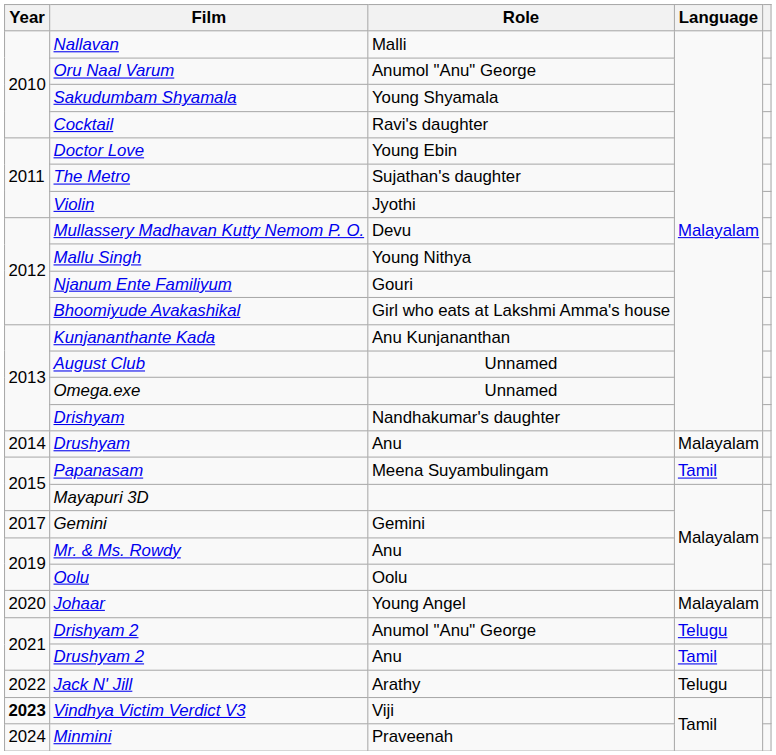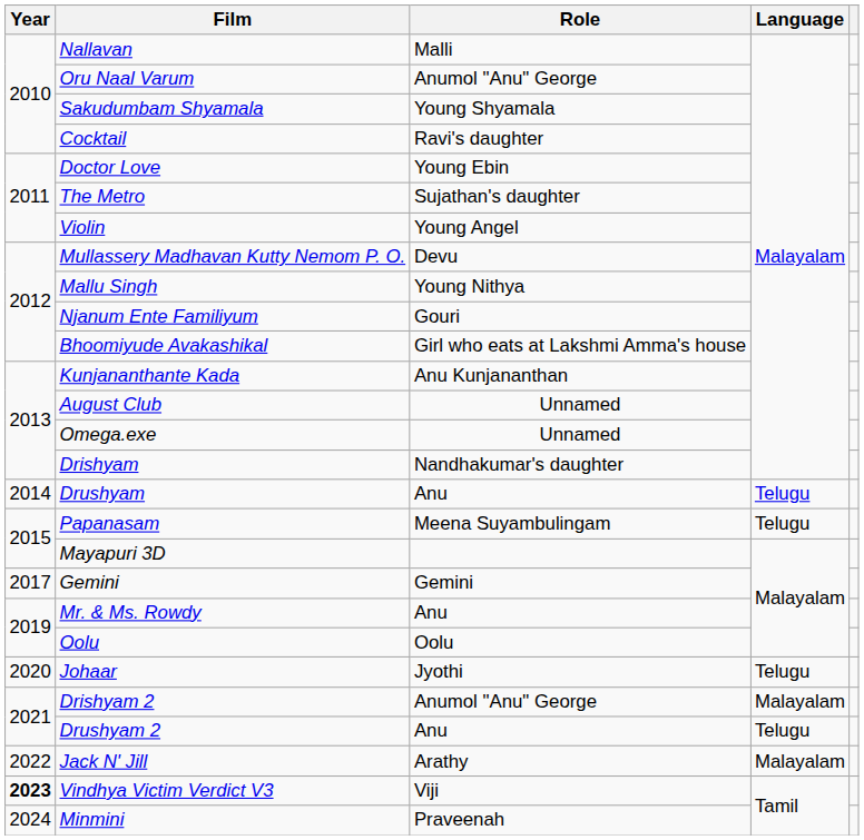 <table class="wikitable sortable">
 <tr>
 <th>Year</th>
 <th>Film</th>
 <th>Role</th>
 <th>Language</th>
 <th class="unsortable"></th>
 </tr>
 <tr>
 <td rowspan=4>2010</td>
 <td><em><a href='#'>Nallavan</a></em></td>
 <td>Malli</td>
 <td rowspan=15><a href='#'>Malayalam</a></td>
 <td></td>
 </tr>
 <tr>
 <td><em><a href='#'>Oru Naal Varum</a></em></td>
 <td>Anumol "Anu" George</td>
 <td></td>
 </tr>
 <tr>
 <td><em><a href='#'>Sakudumbam Shyamala</a></em></td>
 <td>Young Shyamala</td>
 <td></td>
 </tr>
 <tr>
 <td><em><a href='#'>Cocktail</a></em></td>
 <td>Ravi's daughter</td>
 <td></td>
 </tr>
 <tr>
 <td rowspan=3>2011</td>
 <td><em><a href='#'>Doctor Love</a></em></td>
 <td>Young Ebin</td>
 <td></td>
 </tr>
 <tr>
 <td><em><a href='#'>The Metro</a></em></td>
 <td>Sujathan's daughter</td>
 <td></td>
 </tr>
 <tr>
 <td><em><a href='#'>Violin</a></em></td>
-<td>Jyothi</td>
+<td>Young Angel</td>
 <td></td>
 </tr>
 <tr>
 <td rowspan=4>2012</td>
 <td><em><a href='#'>Mullassery Madhavan Kutty Nemom P. O.</a></em></td>
 <td>Devu</td>
 <td></td>
 </tr>
 <tr>
 <td><em><a href='#'>Mallu Singh</a></em></td>
 <td>Young Nithya</td>
 <td></td>
 </tr>
 <tr>
 <td><em><a href='#'>Njanum Ente Familiyum</a></em></td>
 <td>Gouri</td>
 <td></td>
 </tr>
 <tr>
 <td><em><a href='#'>Bhoomiyude Avakashikal</a></em></td>
 <td>Girl who eats at Lakshmi Amma's house</td>
 <td></td>
 </tr>
 <tr>
 <td rowspan=4>2013</td>
 <td><em><a href='#'>Kunjananthante Kada</a></em></td>
 <td>Anu Kunjananthan</td>
 <td></td>
 </tr>
 <tr>
 <td><em><a href='#'>August Club</a></em></td>
 <td style="text-align: center;">Unnamed</td>
 <td></td>
 </tr>
 <tr>
 <td><em>Omega.exe</em></td>
 <td style="text-align: center;">Unnamed</td>
 <td></td>
 </tr>
 <tr>
 <td><em><a href='#'>Drishyam</a></em></td>
 <td>Nandhakumar's daughter</td>
 <td></td>
 </tr>
 <tr>
 <td>2014</td>
 <td><em><a href='#'>Drushyam</a></em></td>
 <td>Anu</td>
-<td>Malayalam</td>
+<td><a href='#'>Telugu</a></td>
 <td></td>
 </tr>
 <tr>
 <td rowspan=2>2015</td>
 <td><em><a href='#'>Papanasam</a></em></td>
 <td>Meena Suyambulingam</td>
-<td><a href='#'>Tamil</a></td>
+<td>Telugu</td>
 <td></td>
 </tr>
 <tr>
 <td><em>Mayapuri 3D</em></td>
 <td></td>
 <td rowspan=4>Malayalam</td>
 </tr>
 <tr>
 <td>2017</td>
 <td><em>Gemini</em></td>
 <td>Gemini</td>
 <td></td>
 </tr>
 <tr>
 <td rowspan=2>2019</td>
 <td><em><a href='#'>Mr. & Ms. Rowdy</a></em></td>
 <td>Anu</td>
 <td></td>
 </tr>
 <tr>
 <td><em><a href='#'>Oolu</a></em></td>
 <td>Oolu</td>
 <td></td>
 </tr>
 <tr>
 <td>2020</td>
 <td><em><a href='#'>Johaar</a></em></td>
-<td>Young Angel</td>
-<td>Malayalam</td>
+<td>Jyothi</td>
+<td>Telugu</td>
 <td></td>
 </tr>
 <tr>
 <td rowspan=2>2021</td>
 <td><em><a href='#'>Drishyam 2</a></em></td>
 <td>Anumol "Anu" George</td>
-<td><a href='#'>Telugu</a></td>
+<td>Malayalam</td>
 <td></td>
 </tr>
 <tr>
 <td><em><a href='#'>Drushyam 2</a></em></td>
 <td>Anu</td>
-<td><a href='#'>Tamil</a></td>
+<td>Telugu</td>
 <td></td>
 </tr>
 <tr>
 <td>2022</td>
 <td><em><a href='#'>Jack N' Jill</a></em></td>
 <td>Arathy</td>
-<td>Telugu</td>
+<td>Malayalam</td>
 <td></td>
 </tr>
 <tr>
 <td><strong>2023</strong></td>
 <td><em><a href='#'>Vindhya Victim Verdict V3</a></em></td>
 <td>Viji</td>
 <td rowspan="2">Tamil</td>
 <td></td>
 </tr>
 <tr>
 <td>2024</td>
 <td><em><a href='#'>Minmini</a></em></td>
 <td>Praveenah</td>
 <td></td>
 </tr>
 </table>
